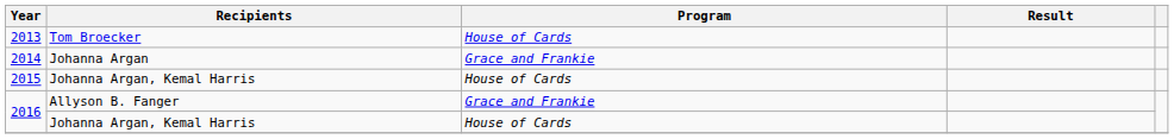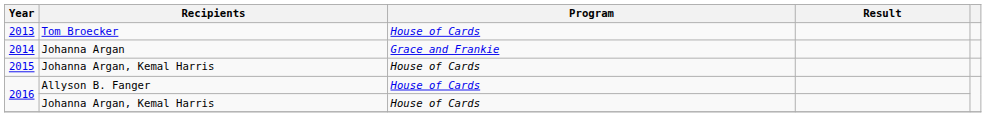 <table class="wikitable plainrowheaders" style="font-size: 90%" width=85%>
 <tr>
 <th scope="col" style="width:2%;">Year</th>
 <th scope="col" style="width:30%;">Recipients</th>
 <th scope="col" style="width:35%;">Program</th>
 <th scope="col" style="width:15%;">Result</th>
 <th scope="col" class="unsortable" style="width:1%;"></th>
 </tr>
 <tr>
 <td style="text-align:center;"><a href='#'>2013</a></td>
 <td><a href='#'>Tom Broecker</a></td>
 <td><em><a href='#'>House of Cards</a></em></td>
 <td></td>
 <td style="text-align:center;"></td>
 </tr>
 <tr>
 <td style="text-align:center;"><a href='#'>2014</a></td>
 <td>Johanna Argan</td>
 <td><em><a href='#'>Grace and Frankie</a></em></td>
 <td></td>
 <td style="text-align:center;"></td>
 </tr>
 <tr>
 <td style="text-align:center;"><a href='#'>2015</a></td>
 <td>Johanna Argan, Kemal Harris</td>
 <td><em>House of Cards</em></td>
 <td></td>
 <td style="text-align:center;"></td>
 </tr>
 <tr>
 <td rowspan="2" style="text-align:center;"><a href='#'>2016</a></td>
 <td>Allyson B. Fanger</td>
-<td><em><a href='#'>Grace and Frankie</a></em></td>
+<td><em><a href='#'>House of Cards</a></em></td>
 <td></td>
 <td rowspan="2" style="text-align:center;"></td>
 </tr>
 <tr>
 <td>Johanna Argan, Kemal Harris</td>
 <td><em>House of Cards</em></td>
 <td></td>
 </tr>
 <tr>
 </tr>
 </table>
